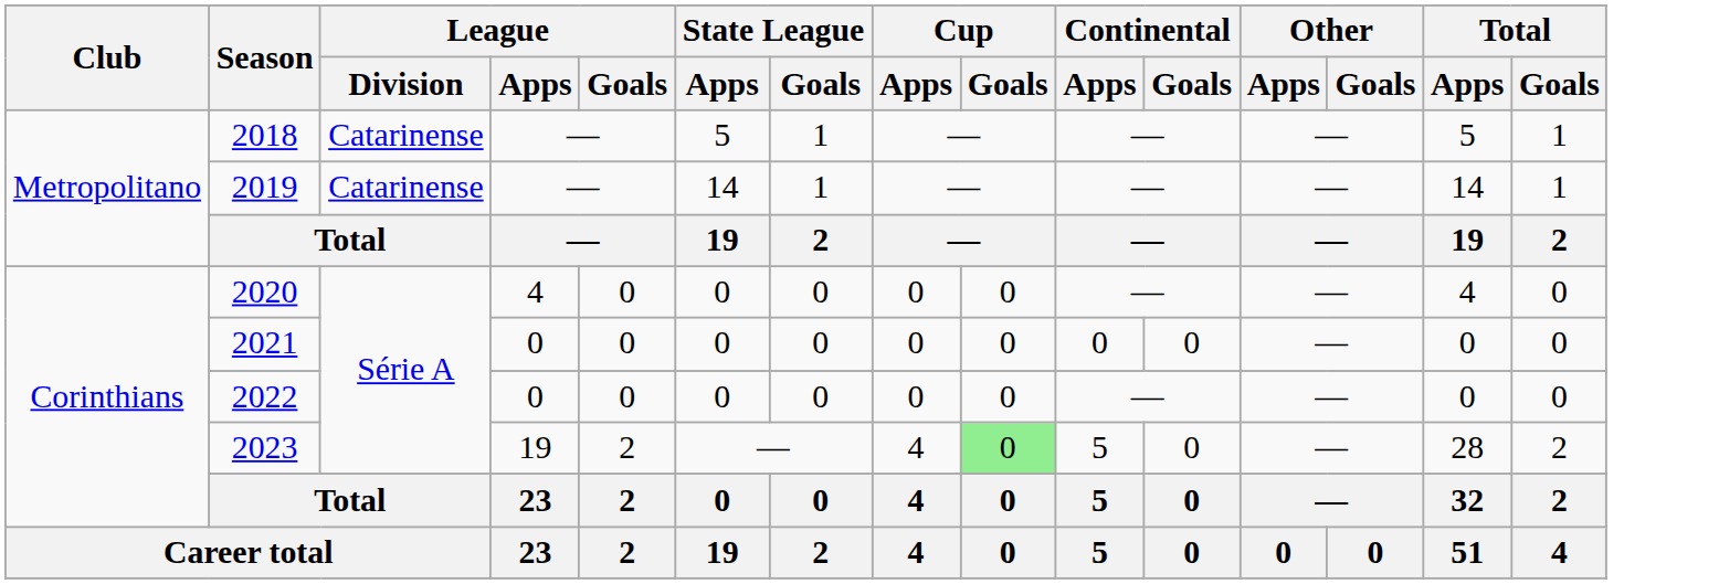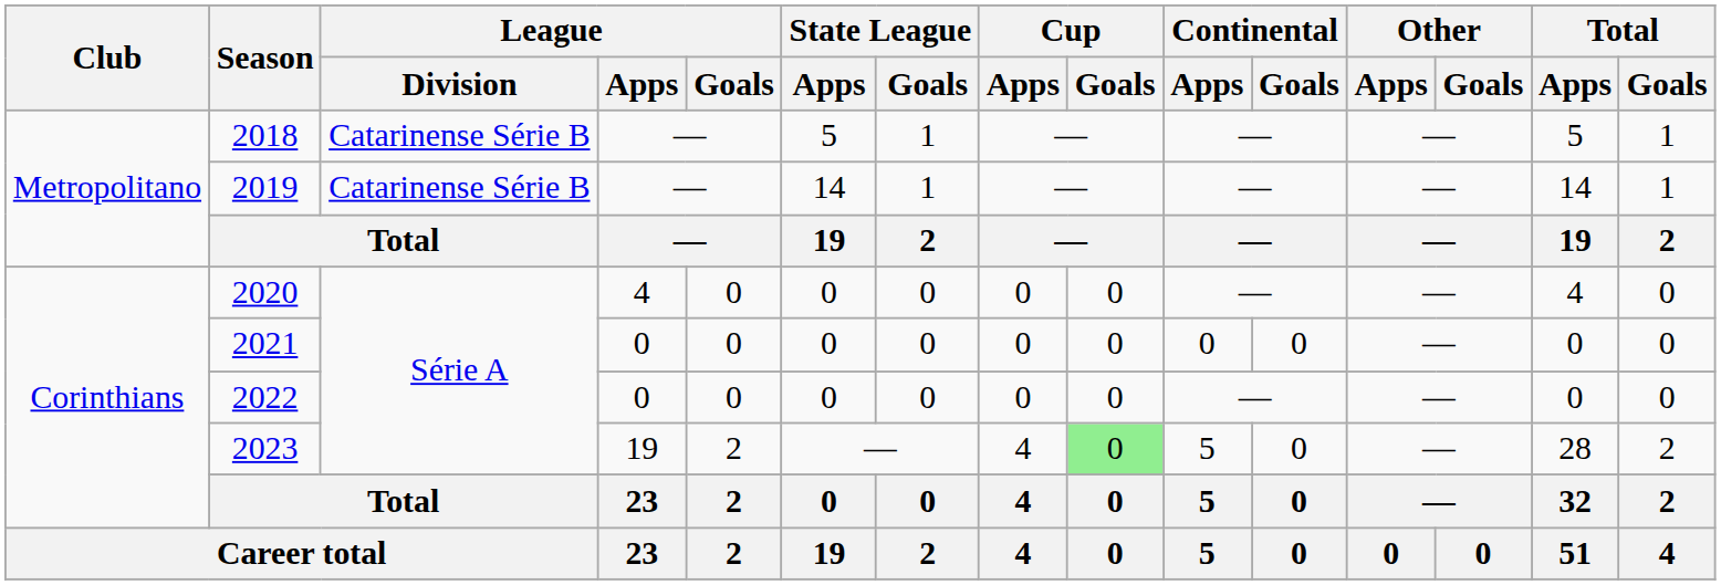 <table class="wikitable" style="text-align: center">
 <tr>
 <th rowspan="2">Club</th>
 <th rowspan="2">Season</th>
 <th colspan="3">League</th>
 <th colspan="2">State League</th>
 <th colspan="2">Cup</th>
 <th colspan="2">Continental</th>
 <th colspan="2">Other</th>
 <th colspan="2">Total</th>
 </tr>
 <tr>
 <th>Division</th>
 <th>Apps</th>
 <th>Goals</th>
 <th>Apps</th>
 <th>Goals</th>
 <th>Apps</th>
 <th>Goals</th>
 <th>Apps</th>
 <th>Goals</th>
 <th>Apps</th>
 <th>Goals</th>
 <th>Apps</th>
 <th>Goals</th>
 </tr>
 <tr>
 <td rowspan=3><a href='#'>Metropolitano</a></td>
 <td><a href='#'>2018</a></td>
-<td><a href='#'>Catarinense</a></td>
+<td><a href='#'>Catarinense Série B</a></td>
 <td colspan=2>—</td>
 <td>5</td>
 <td>1</td>
 <td colspan=2>—</td>
 <td colspan=2>—</td>
 <td colspan=2>—</td>
 <td>5</td>
 <td>1</td>
 </tr>
 <tr>
 <td><a href='#'>2019</a></td>
-<td><a href='#'>Catarinense</a></td>
+<td><a href='#'>Catarinense Série B</a></td>
 <td colspan=2>—</td>
 <td>14</td>
 <td>1</td>
 <td colspan=2>—</td>
 <td colspan=2>—</td>
 <td colspan=2>—</td>
 <td>14</td>
 <td>1</td>
 </tr>
 <tr>
 <th colspan=2>Total</th>
 <th colspan=2>—</th>
 <th>19</th>
 <th>2</th>
 <th colspan=2>—</th>
 <th colspan=2>—</th>
 <th colspan=2>—</th>
 <th>19</th>
 <th>2</th>
 </tr>
 <tr>
 <td rowspan=5><a href='#'>Corinthians</a></td>
 <td><a href='#'>2020</a></td>
 <td rowspan=4><a href='#'>Série A</a></td>
 <td>4</td>
 <td>0</td>
 <td>0</td>
 <td>0</td>
 <td>0</td>
 <td>0</td>
 <td colspan=2>—</td>
 <td colspan=2>—</td>
 <td>4</td>
 <td>0</td>
 </tr>
 <tr>
 <td><a href='#'>2021</a></td>
 <td>0</td>
 <td>0</td>
 <td>0</td>
 <td>0</td>
 <td>0</td>
 <td>0</td>
 <td>0</td>
 <td>0</td>
 <td colspan=2>—</td>
 <td>0</td>
 <td>0</td>
 </tr>
 <tr>
 <td><a href='#'>2022</a></td>
 <td>0</td>
 <td>0</td>
 <td>0</td>
 <td>0</td>
 <td>0</td>
 <td>0</td>
 <td colspan=2>—</td>
 <td colspan=2>—</td>
 <td>0</td>
 <td>0</td>
 </tr>
 <tr>
 <td><a href='#'>2023</a></td>
 <td>19</td>
 <td>2</td>
 <td colspan=2>—</td>
 <td>4</td>
 <td style="background: lightgreen;">0</td>
 <td>5</td>
 <td>0</td>
 <td colspan=2>—</td>
 <td>28</td>
 <td>2</td>
 </tr>
 <tr>
 <th colspan=2>Total</th>
 <th>23</th>
 <th>2</th>
 <th>0</th>
 <th>0</th>
 <th>4</th>
 <th>0</th>
 <th>5</th>
 <th>0</th>
 <th colspan=2>—</th>
 <th>32</th>
 <th>2</th>
 </tr>
 <tr>
 <th colspan=3><strong>Career total</strong></th>
 <th>23</th>
 <th>2</th>
 <th>19</th>
 <th>2</th>
 <th>4</th>
 <th>0</th>
 <th>5</th>
 <th>0</th>
 <th>0</th>
 <th>0</th>
 <th>51</th>
 <th>4</th>
 </tr>
 </table>
